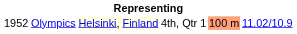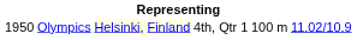 <table>
 <tr>
 <th colspan="6">Representing </th>
 </tr>
 <tr>
-<td>1952</td>
+<td>1950</td>
 <td><a href='#'>Olympics</a></td>
 <td style="background: lightyellow;"><a href='#'>Helsinki</a>, <a href='#'>Finland</a></td>
 <td>4th, Qtr 1</td>
-<td style="background: lightsalmon;">100 m</td>
+<td>100 m</td>
 <td><a href='#'>11.02/10.9</a></td>
 </tr>
 </table>
